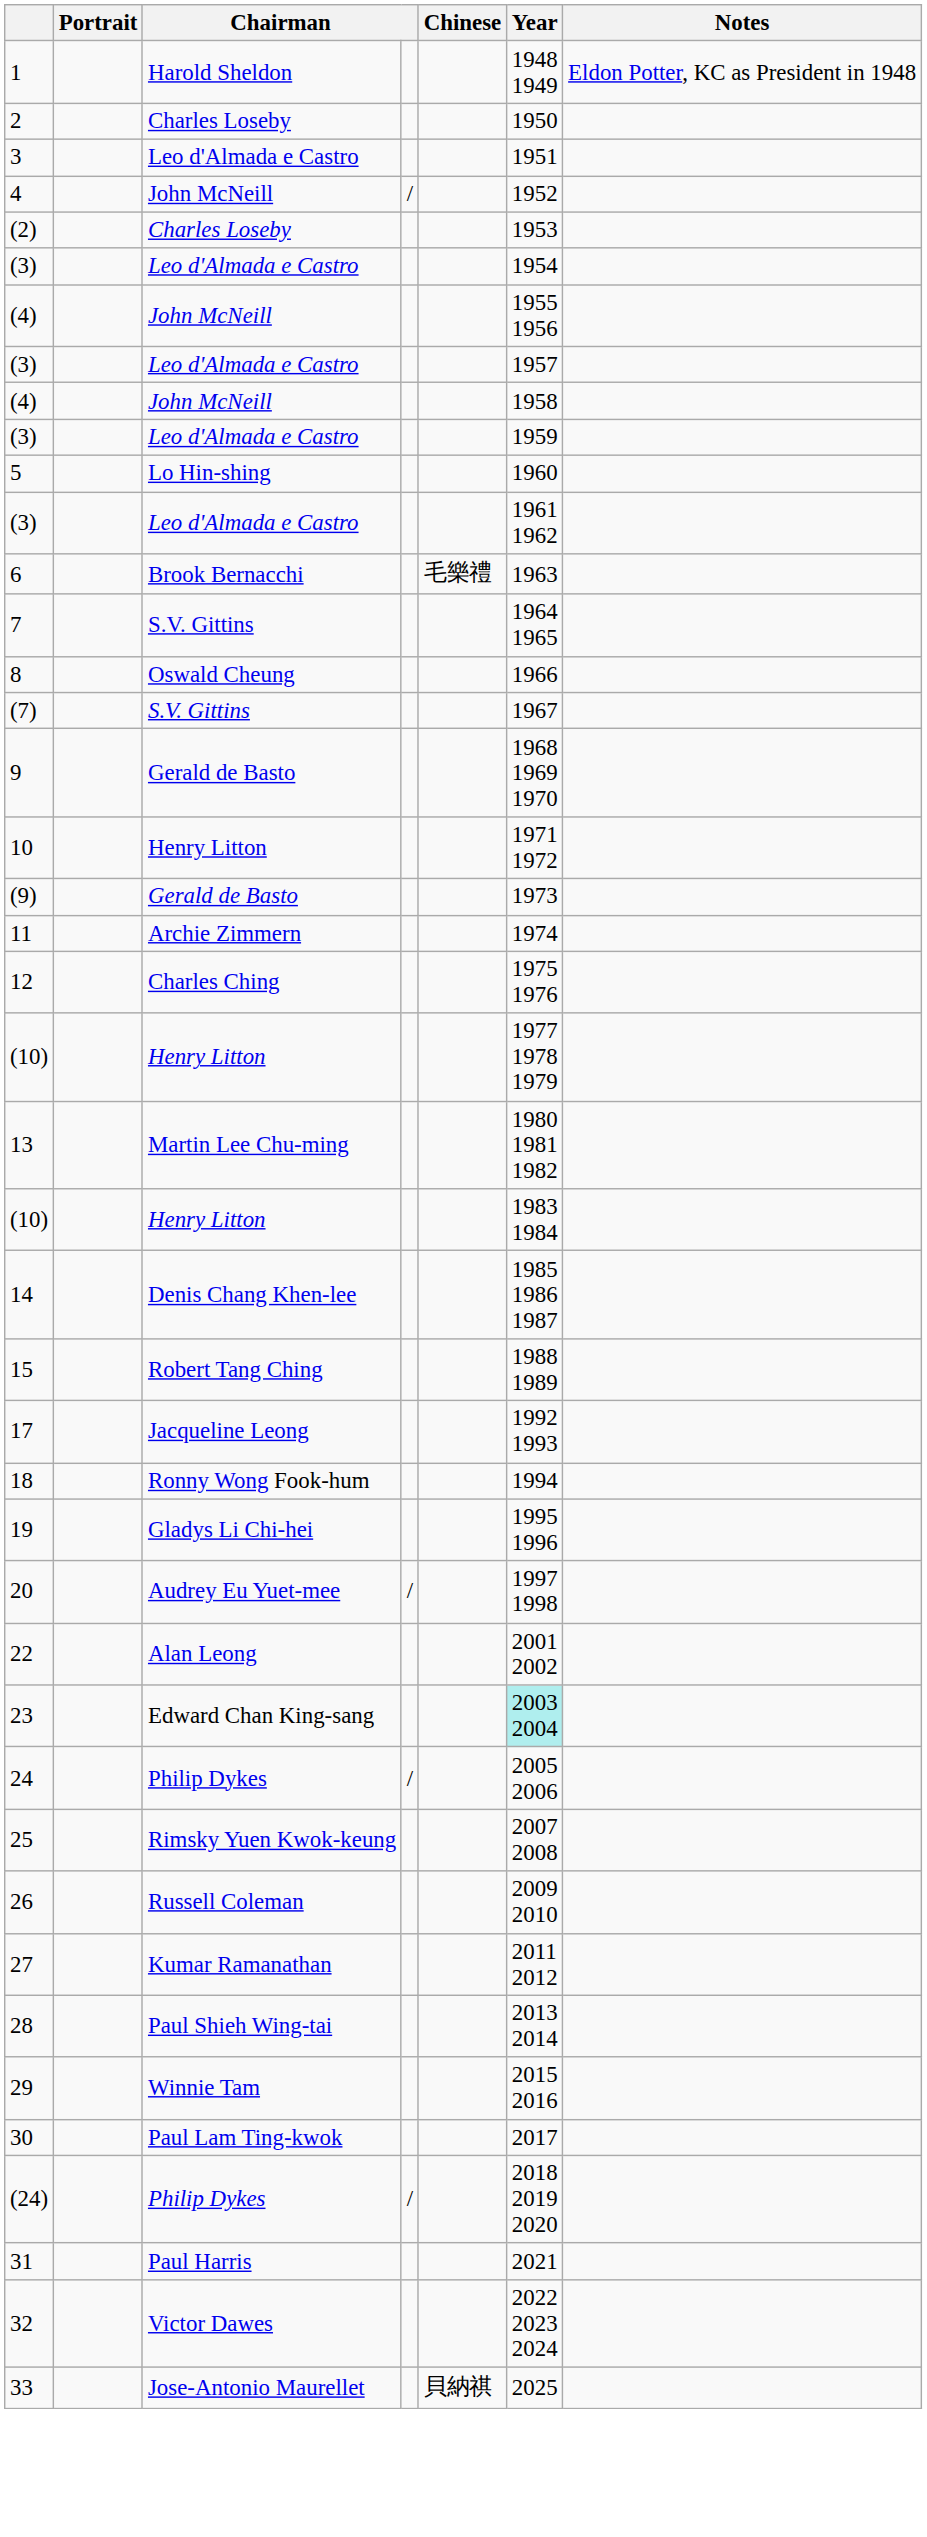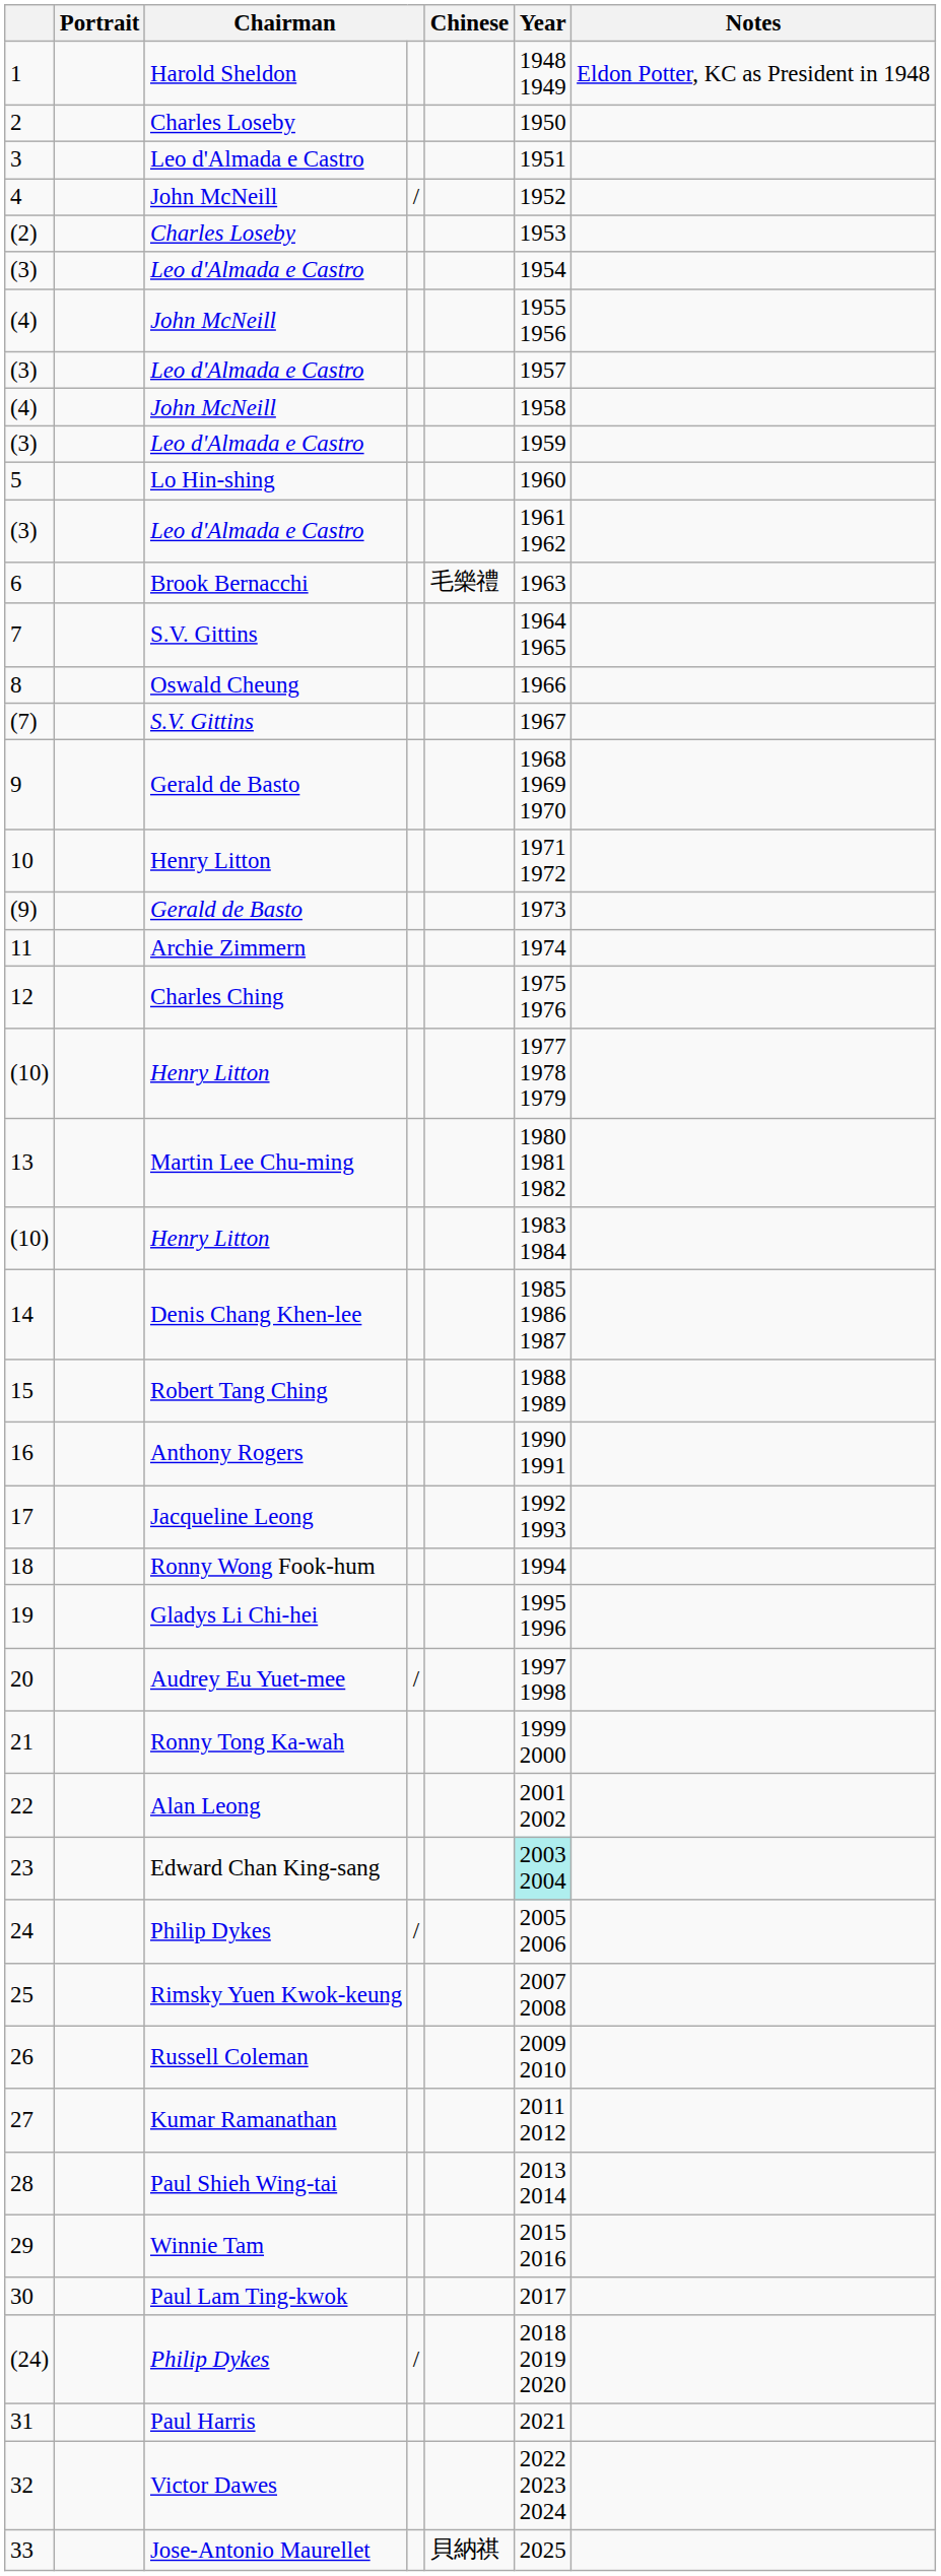 <table class="wikitable">
 <tr>
 <th></th>
 <th>Portrait</th>
 <th colspan="2">Chairman</th>
 <th>Chinese</th>
 <th>Year</th>
 <th>Notes</th>
 </tr>
 <tr>
 <td>1</td>
 <td></td>
 <td><a href='#'>Harold Sheldon</a></td>
 <td></td>
 <td></td>
 <td>1948<br>1949</td>
 <td><a href='#'>Eldon Potter</a>, KC as President in 1948</td>
 </tr>
 <tr>
 <td>2</td>
 <td></td>
 <td><a href='#'>Charles Loseby</a></td>
 <td></td>
 <td></td>
 <td>1950</td>
 <td></td>
 </tr>
 <tr>
 <td>3</td>
 <td></td>
 <td><a href='#'>Leo d'Almada e Castro</a></td>
 <td></td>
 <td></td>
 <td>1951</td>
 <td></td>
 </tr>
 <tr>
 <td>4</td>
 <td></td>
 <td><a href='#'>John McNeill</a></td>
 <td>/</td>
 <td></td>
 <td>1952</td>
 <td></td>
 </tr>
 <tr>
 <td>(2)</td>
 <td></td>
 <td><a href='#'><em>Charles Loseby</em></a></td>
 <td></td>
 <td></td>
 <td>1953</td>
 <td></td>
 </tr>
 <tr>
 <td>(3)</td>
 <td></td>
 <td><em><a href='#'>Leo d'Almada e Castro</a></em></td>
 <td></td>
 <td></td>
 <td>1954</td>
 <td></td>
 </tr>
 <tr>
 <td>(4)</td>
 <td></td>
 <td><em><a href='#'>John McNeill</a></em></td>
 <td></td>
 <td></td>
 <td>1955<br>1956</td>
 <td></td>
 </tr>
 <tr>
 <td>(3)</td>
 <td></td>
 <td><em><a href='#'>Leo d'Almada e Castro</a></em></td>
 <td></td>
 <td></td>
 <td>1957</td>
 <td></td>
 </tr>
 <tr>
 <td>(4)</td>
 <td></td>
 <td><em><a href='#'>John McNeill</a></em></td>
 <td></td>
 <td></td>
 <td>1958</td>
 <td></td>
 </tr>
 <tr>
 <td>(3)</td>
 <td></td>
 <td><em><a href='#'>Leo d'Almada e Castro</a></em></td>
 <td></td>
 <td></td>
 <td>1959</td>
 <td></td>
 </tr>
 <tr>
 <td>5</td>
 <td></td>
 <td><a href='#'>Lo Hin-shing</a></td>
 <td></td>
 <td></td>
 <td>1960</td>
 <td></td>
 </tr>
 <tr>
 <td>(3)</td>
 <td></td>
 <td><em><a href='#'>Leo d'Almada e Castro</a></em></td>
 <td></td>
 <td></td>
 <td>1961<br>1962</td>
 <td></td>
 </tr>
 <tr>
 <td>6</td>
 <td></td>
 <td><a href='#'>Brook Bernacchi</a></td>
 <td></td>
 <td>毛樂禮</td>
 <td>1963</td>
 <td></td>
 </tr>
 <tr>
 <td>7</td>
 <td></td>
 <td><a href='#'>S.V. Gittins</a></td>
 <td></td>
 <td></td>
 <td>1964<br>1965</td>
 <td></td>
 </tr>
 <tr>
 <td>8</td>
 <td></td>
 <td><a href='#'>Oswald Cheung</a></td>
 <td></td>
 <td></td>
 <td>1966</td>
 <td></td>
 </tr>
 <tr>
 <td>(7)</td>
 <td></td>
 <td><em><a href='#'>S.V. Gittins</a></em></td>
 <td></td>
 <td></td>
 <td>1967</td>
 <td></td>
 </tr>
 <tr>
 <td>9</td>
 <td></td>
 <td><a href='#'>Gerald de Basto</a></td>
 <td></td>
 <td></td>
 <td>1968<br>1969<br>1970</td>
 <td></td>
 </tr>
 <tr>
 <td>10</td>
 <td></td>
 <td><a href='#'>Henry Litton</a></td>
 <td></td>
 <td></td>
 <td>1971<br>1972</td>
 <td></td>
 </tr>
 <tr>
 <td>(9)</td>
 <td></td>
 <td><em><a href='#'>Gerald de Basto</a></em></td>
 <td></td>
 <td></td>
 <td>1973</td>
 <td></td>
 </tr>
 <tr>
 <td>11</td>
 <td></td>
 <td><a href='#'>Archie Zimmern</a></td>
 <td></td>
 <td></td>
 <td>1974</td>
 <td></td>
 </tr>
 <tr>
 <td>12</td>
 <td></td>
 <td><a href='#'>Charles Ching</a></td>
 <td></td>
 <td></td>
 <td>1975<br>1976</td>
 <td></td>
 </tr>
 <tr>
 <td>(10)</td>
 <td></td>
 <td><em><a href='#'>Henry Litton</a></em></td>
 <td></td>
 <td></td>
 <td>1977<br>1978<br>1979</td>
 <td></td>
 </tr>
 <tr>
 <td>13</td>
 <td></td>
 <td><a href='#'>Martin Lee Chu-ming</a></td>
 <td></td>
 <td></td>
 <td>1980<br>1981<br>1982</td>
 <td></td>
 </tr>
 <tr>
 <td>(10)</td>
 <td></td>
 <td><em><a href='#'>Henry Litton</a></em></td>
 <td></td>
 <td></td>
 <td>1983<br>1984</td>
 <td></td>
 </tr>
 <tr>
 <td>14</td>
 <td></td>
 <td><a href='#'>Denis Chang Khen-lee</a></td>
 <td></td>
 <td></td>
 <td>1985<br>1986<br>1987</td>
 <td></td>
 </tr>
 <tr>
 <td>15</td>
 <td></td>
 <td><a href='#'>Robert Tang Ching</a></td>
 <td></td>
 <td></td>
 <td>1988<br>1989</td>
 <td></td>
 </tr>
 <tr>
+<td>16</td>
+<td></td>
+<td><a href='#'>Anthony Rogers</a></td>
+<td></td>
+<td></td>
+<td>1990<br>1991</td>
+<td></td>
+</tr>
+<tr>
 <td>17</td>
 <td></td>
 <td><a href='#'>Jacqueline Leong</a></td>
 <td></td>
 <td></td>
 <td>1992<br>1993</td>
 <td></td>
 </tr>
 <tr>
 <td>18</td>
 <td></td>
 <td><a href='#'>Ronny Wong</a> Fook-hum</td>
 <td></td>
 <td></td>
 <td>1994</td>
 <td></td>
 </tr>
 <tr>
 <td>19</td>
 <td></td>
 <td><a href='#'>Gladys Li Chi-hei</a></td>
 <td></td>
 <td></td>
 <td>1995<br>1996</td>
 <td></td>
 </tr>
 <tr>
 <td>20</td>
 <td></td>
 <td><a href='#'>Audrey Eu Yuet-mee</a></td>
 <td>/</td>
 <td></td>
 <td>1997<br>1998</td>
+<td></td>
+</tr>
+<tr>
+<td>21</td>
+<td></td>
+<td><a href='#'>Ronny Tong Ka-wah</a></td>
+<td></td>
+<td></td>
+<td>1999<br>2000</td>
 <td></td>
 </tr>
 <tr>
 <td>22</td>
 <td></td>
 <td><a href='#'>Alan Leong</a></td>
 <td></td>
 <td></td>
 <td>2001<br>2002</td>
 <td></td>
 </tr>
 <tr>
 <td>23</td>
 <td></td>
 <td>Edward Chan King-sang</td>
 <td></td>
 <td></td>
 <td style="background: paleturquoise;">2003<br>2004</td>
 <td></td>
 </tr>
 <tr>
 <td>24</td>
 <td></td>
 <td><a href='#'>Philip Dykes</a></td>
 <td>/</td>
 <td></td>
 <td>2005<br>2006</td>
 <td></td>
 </tr>
 <tr>
 <td>25</td>
 <td></td>
 <td><a href='#'>Rimsky Yuen Kwok-keung</a></td>
 <td></td>
 <td></td>
 <td>2007<br>2008</td>
 <td></td>
 </tr>
 <tr>
 <td>26</td>
 <td></td>
 <td><a href='#'>Russell Coleman</a></td>
 <td></td>
 <td></td>
 <td>2009<br>2010</td>
 <td></td>
 </tr>
 <tr>
 <td>27</td>
 <td></td>
 <td><a href='#'>Kumar Ramanathan</a></td>
 <td></td>
 <td></td>
 <td>2011<br>2012</td>
 <td></td>
 </tr>
 <tr>
 <td>28</td>
 <td></td>
 <td><a href='#'>Paul Shieh Wing-tai</a></td>
 <td></td>
 <td></td>
 <td>2013<br>2014</td>
 <td></td>
 </tr>
 <tr>
 <td>29</td>
 <td></td>
 <td><a href='#'>Winnie Tam</a></td>
 <td></td>
 <td></td>
 <td>2015<br>2016</td>
 <td></td>
 </tr>
 <tr>
 <td>30</td>
 <td></td>
 <td><a href='#'>Paul Lam Ting-kwok</a></td>
 <td></td>
 <td></td>
 <td>2017</td>
 <td></td>
 </tr>
 <tr>
 <td>(24)</td>
 <td></td>
 <td><em><a href='#'>Philip Dykes</a></em></td>
 <td>/</td>
 <td></td>
 <td>2018<br>2019<br>2020</td>
 <td></td>
 </tr>
 <tr>
 <td>31</td>
 <td></td>
 <td><a href='#'>Paul Harris</a></td>
 <td></td>
 <td></td>
 <td>2021</td>
 <td></td>
 </tr>
 <tr>
 <td>32</td>
 <td></td>
 <td><a href='#'>Victor Dawes</a></td>
 <td></td>
 <td></td>
 <td>2022<br>2023<br>2024</td>
 <td></td>
 </tr>
 <tr>
 <td>33</td>
 <td></td>
 <td><a href='#'>Jose-Antonio Maurellet</a></td>
 <td></td>
 <td>貝納祺</td>
 <td>2025</td>
 <td></td>
 </tr>
 </table>
